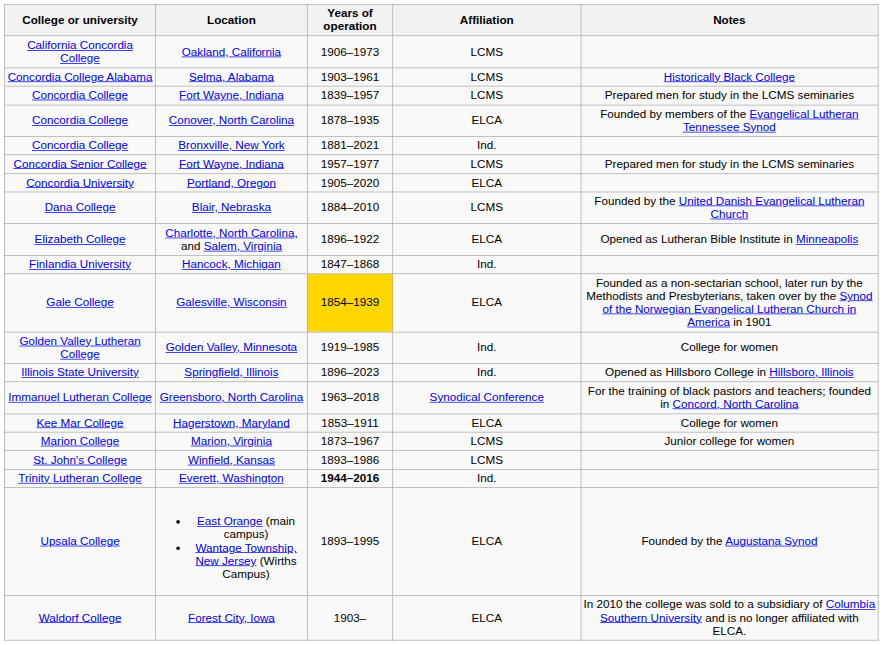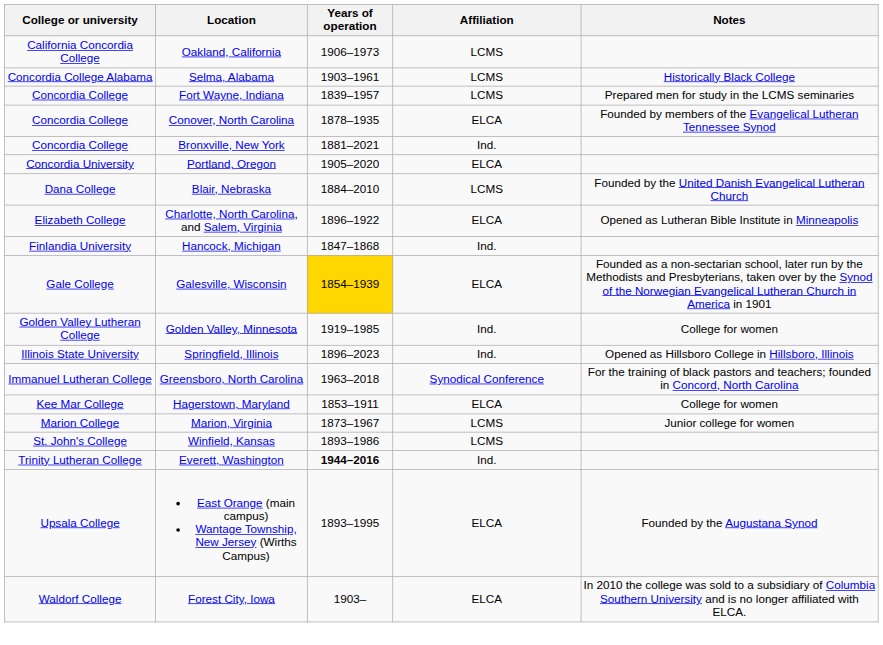 <table class="wikitable sortable" style="text-align:center">
 <tr>
 <th scope="col" width=200>College or university</th>
 <th scope="col" width=200>Location</th>
 <th scope="col" width=110>Years of operation</th>
 <th scope="col" width=250>Affiliation</th>
 <th scope="col" width=400>Notes</th>
 </tr>
 <tr>
 <td><a href='#'>California Concordia College</a></td>
 <td><a href='#'>Oakland, California</a></td>
 <td>1906–1973</td>
 <td>LCMS</td>
 <td></td>
 </tr>
 <tr>
 <td><a href='#'>Concordia College Alabama</a></td>
 <td><a href='#'>Selma, Alabama</a></td>
 <td>1903–1961</td>
 <td>LCMS</td>
 <td><a href='#'>Historically Black College</a></td>
 </tr>
 <tr>
 <td><a href='#'>Concordia College</a></td>
 <td><a href='#'>Fort Wayne, Indiana</a></td>
 <td>1839–1957</td>
 <td>LCMS</td>
 <td>Prepared men for study in the LCMS seminaries</td>
 </tr>
 <tr>
 <td><a href='#'>Concordia College</a></td>
 <td><a href='#'>Conover, North Carolina</a></td>
 <td>1878–1935</td>
 <td>ELCA</td>
 <td>Founded by members of the <a href='#'>Evangelical Lutheran Tennessee Synod</a></td>
 </tr>
 <tr>
 <td><a href='#'>Concordia College</a></td>
 <td><a href='#'>Bronxville, New York</a></td>
 <td>1881–2021</td>
 <td>Ind.</td>
 <td></td>
-</tr>
-<tr>
-<td><a href='#'>Concordia Senior College</a></td>
-<td><a href='#'>Fort Wayne, Indiana</a></td>
-<td>1957–1977</td>
-<td>LCMS</td>
-<td>Prepared men for study in the LCMS seminaries</td>
 </tr>
 <tr>
 <td><a href='#'>Concordia University</a></td>
 <td><a href='#'>Portland, Oregon</a></td>
 <td>1905–2020</td>
 <td>ELCA</td>
 <td></td>
 </tr>
 <tr>
 <td><a href='#'>Dana College</a></td>
 <td><a href='#'>Blair, Nebraska</a></td>
 <td>1884–2010</td>
 <td>LCMS</td>
 <td>Founded by the <a href='#'>United Danish Evangelical Lutheran Church</a></td>
 </tr>
 <tr>
 <td><a href='#'>Elizabeth College</a></td>
 <td><a href='#'>Charlotte, North Carolina</a>, and <a href='#'>Salem, Virginia</a></td>
 <td>1896–1922</td>
 <td>ELCA</td>
 <td>Opened as Lutheran Bible Institute in <a href='#'>Minneapolis</a></td>
 </tr>
 <tr>
 <td><a href='#'>Finlandia University</a></td>
 <td><a href='#'>Hancock, Michigan</a></td>
 <td>1847–1868</td>
 <td>Ind.</td>
 <td></td>
 </tr>
 <tr>
 <td><a href='#'>Gale College</a></td>
 <td><a href='#'>Galesville, Wisconsin</a></td>
 <td style="background: gold;">1854–1939</td>
 <td>ELCA</td>
 <td>Founded as a non-sectarian school, later run by the Methodists and Presbyterians, taken over by the <a href='#'>Synod of the Norwegian Evangelical Lutheran Church in America</a> in 1901</td>
 </tr>
 <tr>
 <td><a href='#'>Golden Valley Lutheran College</a></td>
 <td><a href='#'>Golden Valley, Minnesota</a></td>
 <td>1919–1985</td>
 <td>Ind.</td>
 <td>College for women</td>
 </tr>
 <tr>
 <td><a href='#'>Illinois State University</a></td>
 <td><a href='#'>Springfield, Illinois</a></td>
 <td>1896–2023</td>
 <td>Ind.</td>
 <td>Opened as Hillsboro College in <a href='#'>Hillsboro, Illinois</a></td>
 </tr>
 <tr>
 <td><a href='#'>Immanuel Lutheran College</a></td>
 <td><a href='#'>Greensboro, North Carolina</a></td>
 <td>1963–2018</td>
 <td><a href='#'>Synodical Conference</a></td>
 <td>For the training of black pastors and teachers; founded in <a href='#'>Concord, North Carolina</a></td>
 </tr>
 <tr>
 <td><a href='#'>Kee Mar College</a></td>
 <td><a href='#'>Hagerstown, Maryland</a></td>
 <td>1853–1911</td>
 <td>ELCA</td>
 <td>College for women</td>
 </tr>
 <tr>
 <td><a href='#'>Marion College</a></td>
 <td><a href='#'>Marion, Virginia</a></td>
 <td>1873–1967</td>
 <td>LCMS</td>
 <td>Junior college for women</td>
 </tr>
 <tr>
 <td><a href='#'>St. John's College</a></td>
 <td><a href='#'>Winfield, Kansas</a></td>
 <td>1893–1986</td>
 <td>LCMS</td>
 <td></td>
 </tr>
 <tr>
 <td><a href='#'>Trinity Lutheran College</a></td>
 <td><a href='#'>Everett, Washington</a></td>
 <td><strong>1944–2016</strong></td>
 <td>Ind.</td>
 </tr>
 <tr>
 <td><a href='#'>Upsala College</a></td>
 <td><br><ul><li><a href='#'>East Orange</a> (main campus)</li><li><a href='#'>Wantage Township, New Jersey</a> (Wirths Campus)</li></ul></td>
 <td>1893–1995</td>
 <td>ELCA</td>
 <td>Founded by the <a href='#'>Augustana Synod</a></td>
 </tr>
 <tr>
 <td><a href='#'>Waldorf College</a></td>
 <td><a href='#'>Forest City, Iowa</a></td>
 <td>1903–</td>
 <td>ELCA</td>
 <td>In 2010 the college was sold to a subsidiary of <a href='#'>Columbia Southern University</a> and is no longer affiliated with ELCA.</td>
 </tr>
 </table>
